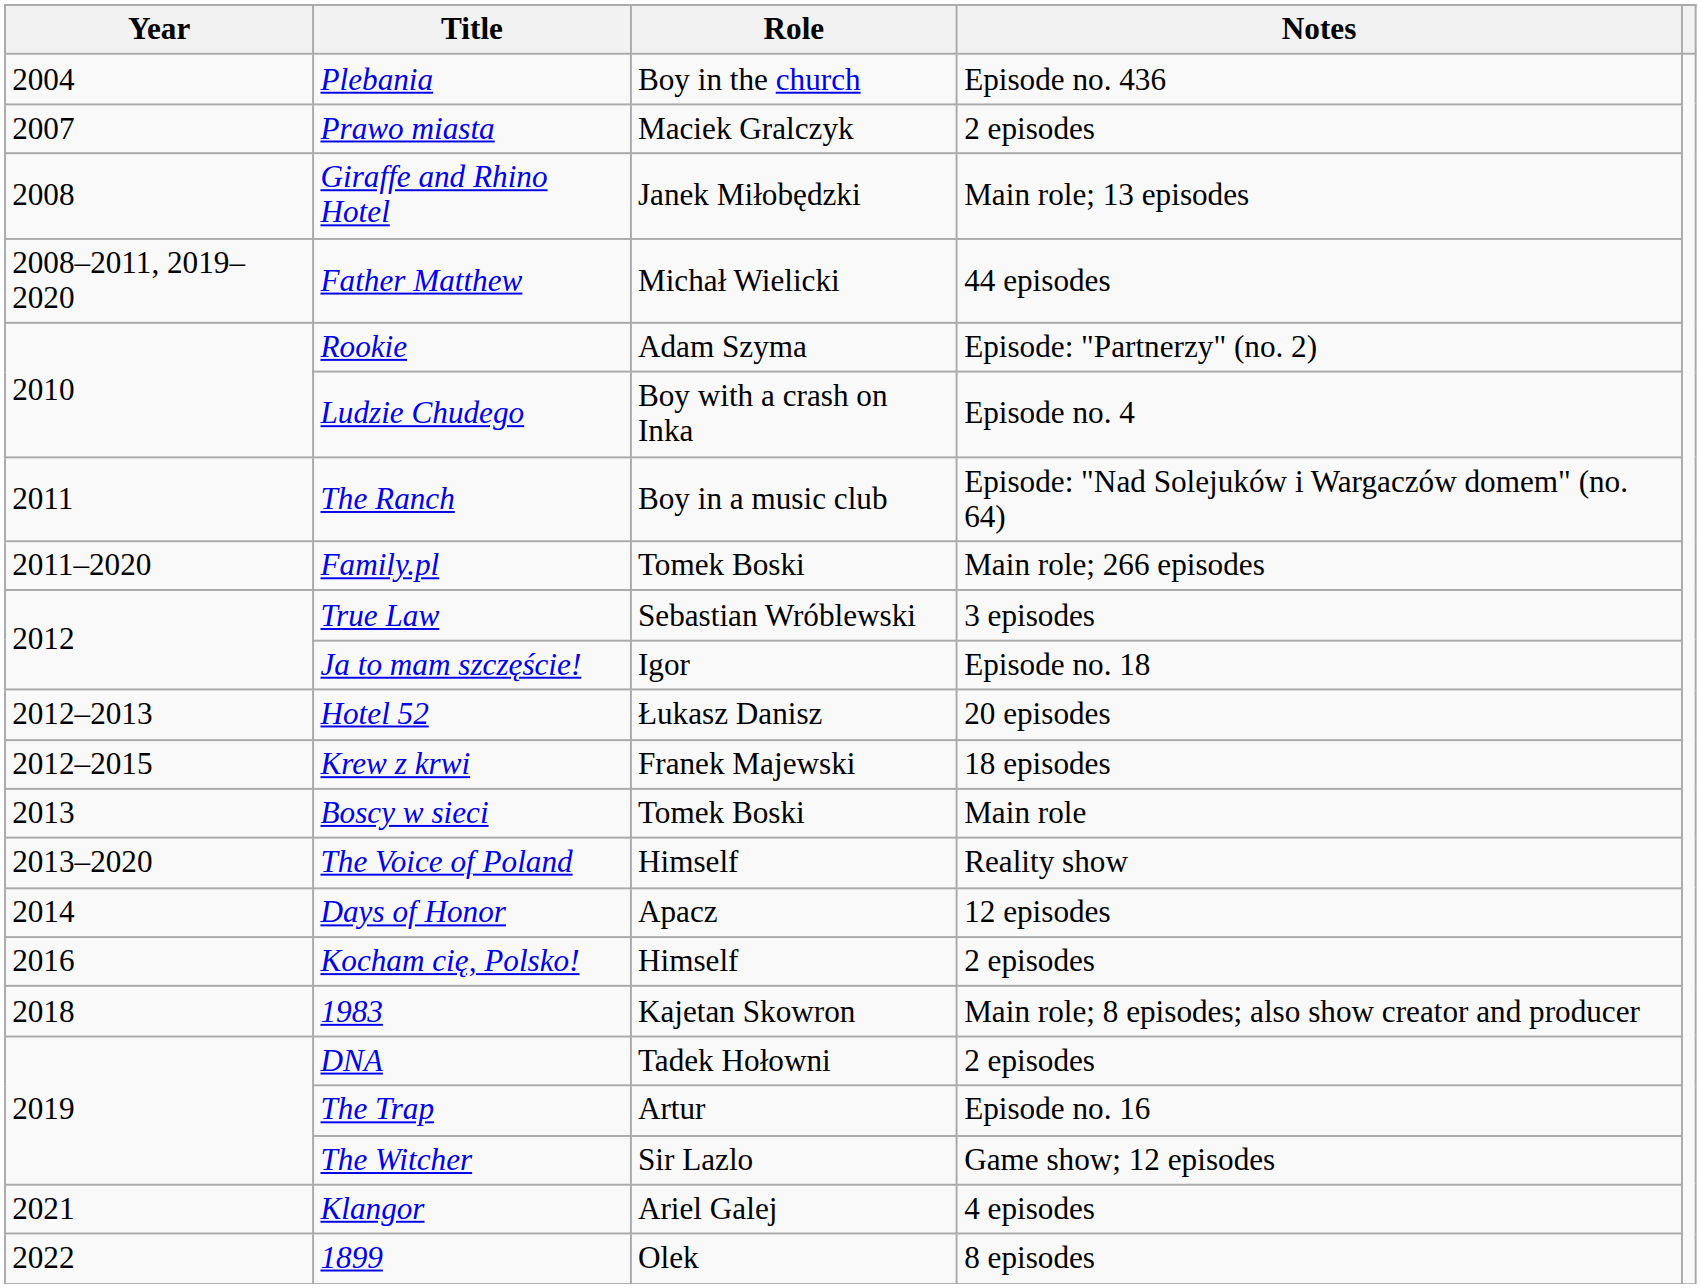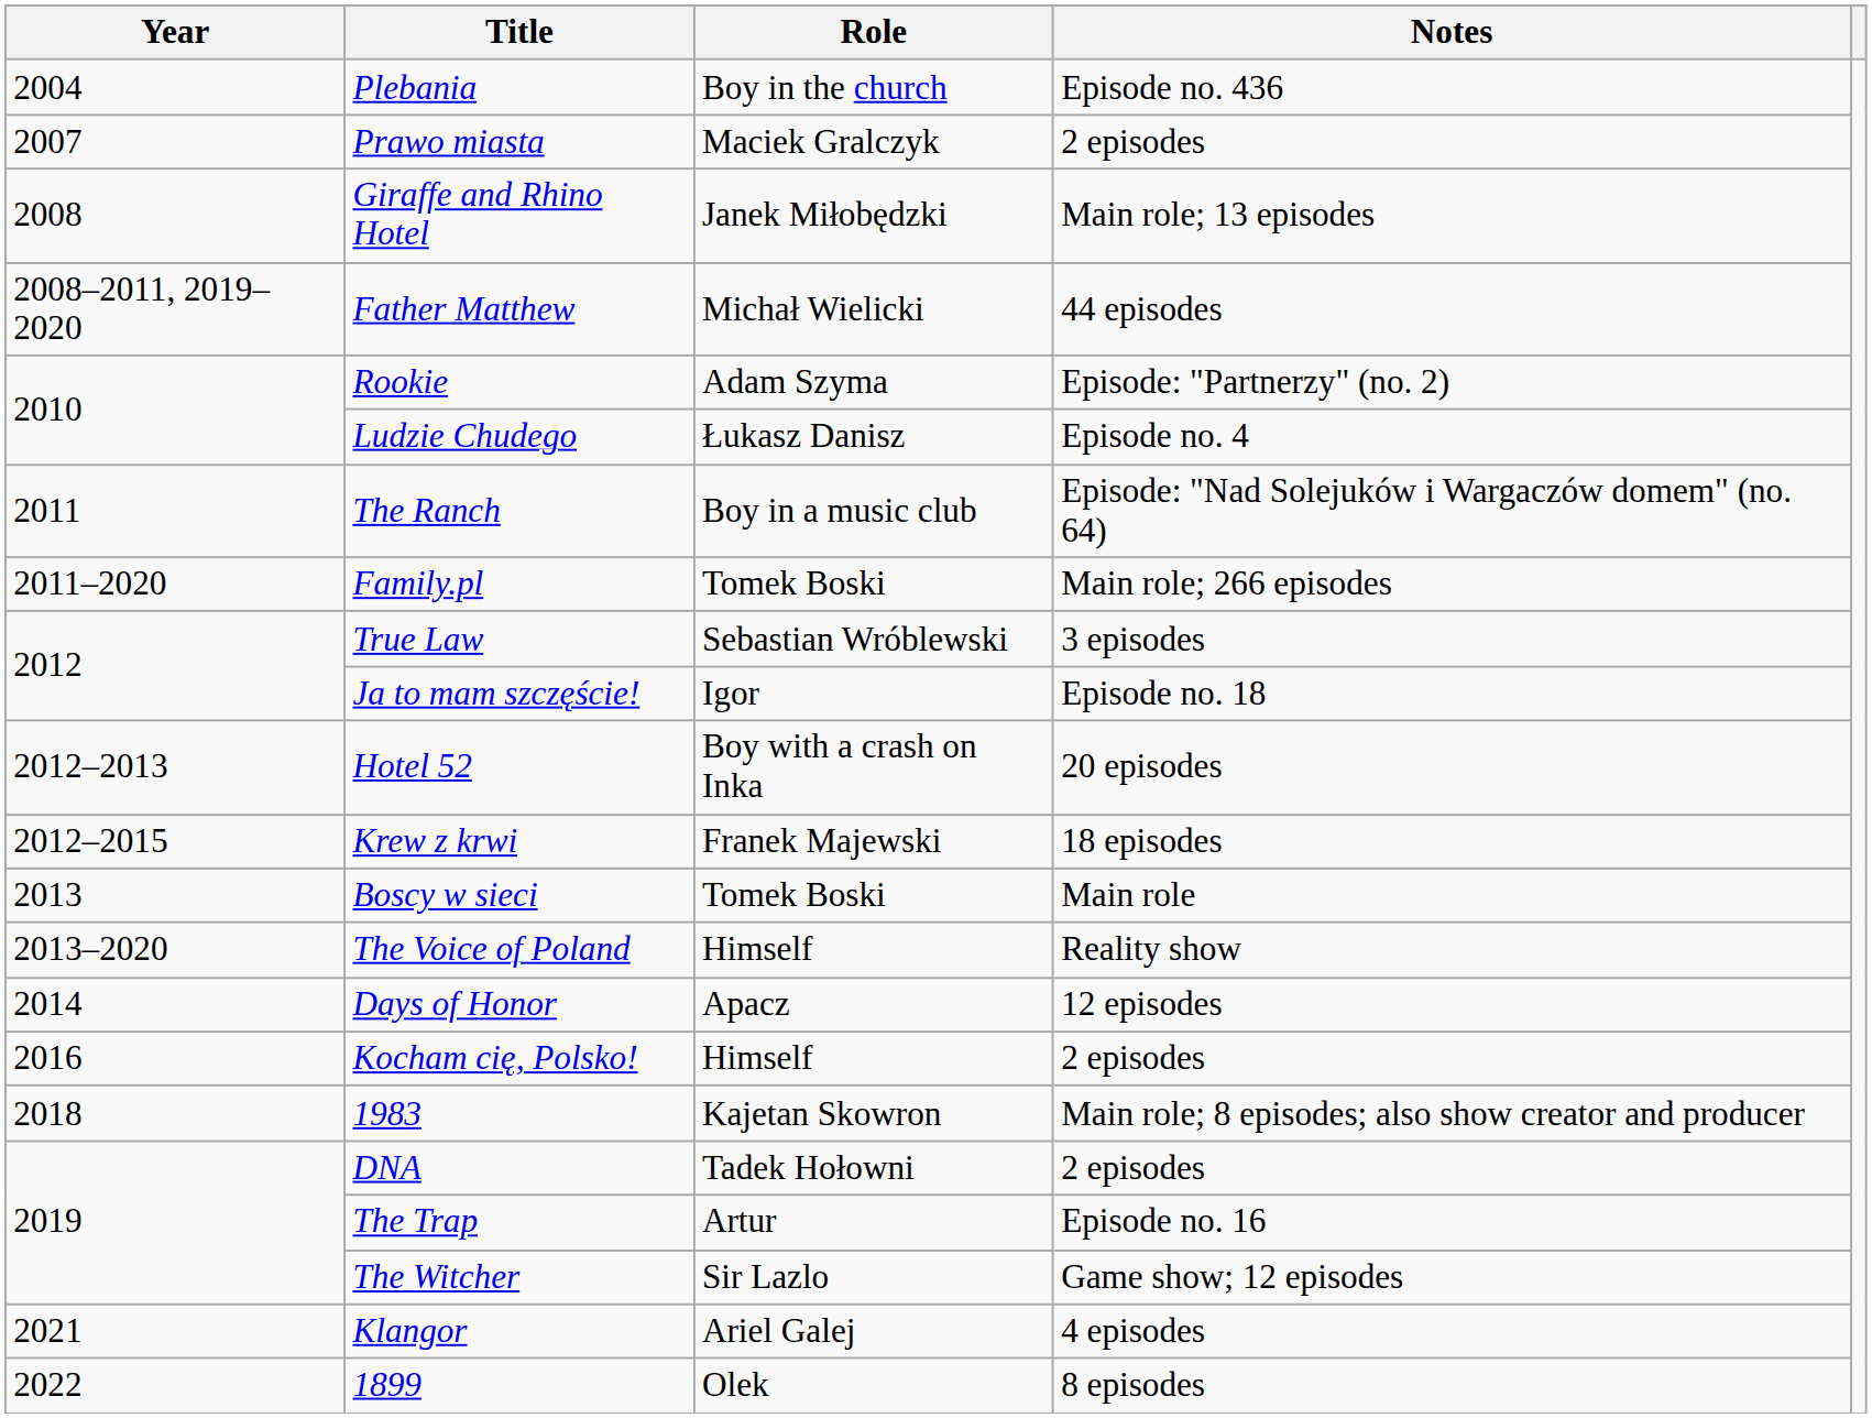 <table class="wikitable plainrowheaders sortable">
 <tr>
 <th scope="col">Year</th>
 <th scope="col">Title</th>
 <th scope="col">Role</th>
 <th scope="col" class="unsortable">Notes</th>
 <th scope="col" class="unsortable"></th>
 </tr>
 <tr>
 <td>2004</td>
 <td><em><a href='#'>Plebania</a></em></td>
 <td>Boy in the <a href='#'>church</a></td>
 <td>Episode no. 436</td>
 <td rowspan=100></td>
 </tr>
 <tr>
 <td>2007</td>
 <td><em><a href='#'>Prawo miasta</a></em></td>
 <td>Maciek Gralczyk</td>
 <td>2 episodes</td>
 </tr>
 <tr>
 <td>2008</td>
 <td><em><a href='#'>Giraffe and Rhino Hotel</a></em></td>
 <td>Janek Miłobędzki</td>
 <td>Main role; 13 episodes</td>
 </tr>
 <tr>
 <td>2008–2011, 2019–2020</td>
 <td><em><a href='#'>Father Matthew</a></em></td>
 <td>Michał Wielicki</td>
 <td>44 episodes</td>
 </tr>
 <tr>
 <td rowspan=2>2010</td>
 <td><em><a href='#'>Rookie</a></em></td>
 <td>Adam Szyma</td>
 <td>Episode: "Partnerzy" (no. 2)</td>
 </tr>
 <tr>
 <td><em><a href='#'>Ludzie Chudego</a></em></td>
-<td>Boy with a crash on Inka</td>
+<td>Łukasz Danisz</td>
 <td>Episode no. 4</td>
 </tr>
 <tr>
 <td>2011</td>
 <td><em><a href='#'>The Ranch</a></em></td>
 <td>Boy in a music club</td>
 <td>Episode: "Nad Solejuków i Wargaczów domem" (no. 64)</td>
 </tr>
 <tr>
 <td>2011–2020</td>
 <td><em><a href='#'>Family.pl</a></em></td>
 <td>Tomek Boski</td>
 <td>Main role; 266 episodes</td>
 </tr>
 <tr>
 <td rowspan=2>2012</td>
 <td><em><a href='#'>True Law</a></em></td>
 <td>Sebastian Wróblewski</td>
 <td>3 episodes</td>
 </tr>
 <tr>
 <td><em><a href='#'>Ja to mam szczęście!</a></em></td>
 <td>Igor</td>
 <td>Episode no. 18</td>
 </tr>
 <tr>
 <td>2012–2013</td>
 <td><em><a href='#'>Hotel 52</a></em></td>
-<td>Łukasz Danisz</td>
+<td>Boy with a crash on Inka</td>
 <td>20 episodes</td>
 </tr>
 <tr>
 <td>2012–2015</td>
 <td><em><a href='#'>Krew z krwi</a></em></td>
 <td>Franek Majewski</td>
 <td>18 episodes</td>
 </tr>
 <tr>
 <td>2013</td>
 <td><em><a href='#'>Boscy w sieci</a></em></td>
 <td>Tomek Boski</td>
 <td>Main role</td>
 </tr>
 <tr>
 <td>2013–2020</td>
 <td><em><a href='#'>The Voice of Poland</a></em></td>
 <td>Himself</td>
 <td>Reality show</td>
 </tr>
 <tr>
 <td>2014</td>
 <td><em><a href='#'>Days of Honor</a></em></td>
 <td>Apacz</td>
 <td>12 episodes</td>
 </tr>
 <tr>
 <td>2016</td>
 <td><em><a href='#'>Kocham cię, Polsko!</a></em></td>
 <td>Himself</td>
 <td>2 episodes</td>
 </tr>
 <tr>
 <td>2018</td>
 <td><em><a href='#'>1983</a></em></td>
 <td>Kajetan Skowron</td>
 <td>Main role; 8 episodes; also show creator and producer</td>
 </tr>
 <tr>
 <td rowspan=3>2019</td>
 <td><em><a href='#'>DNA</a></em></td>
 <td>Tadek Hołowni</td>
 <td>2 episodes</td>
 </tr>
 <tr>
 <td><em><a href='#'>The Trap</a></em></td>
 <td>Artur</td>
 <td>Episode no. 16</td>
 </tr>
 <tr>
 <td><em><a href='#'>The Witcher</a></em></td>
 <td>Sir Lazlo</td>
 <td>Game show; 12 episodes</td>
 </tr>
 <tr>
 <td>2021</td>
 <td><em><a href='#'>Klangor</a></em></td>
 <td>Ariel Galej</td>
 <td>4 episodes</td>
 </tr>
 <tr>
 <td>2022</td>
 <td><em><a href='#'>1899</a></em></td>
 <td>Olek</td>
 <td>8 episodes</td>
 </tr>
 <tr>
 </tr>
 </table>
